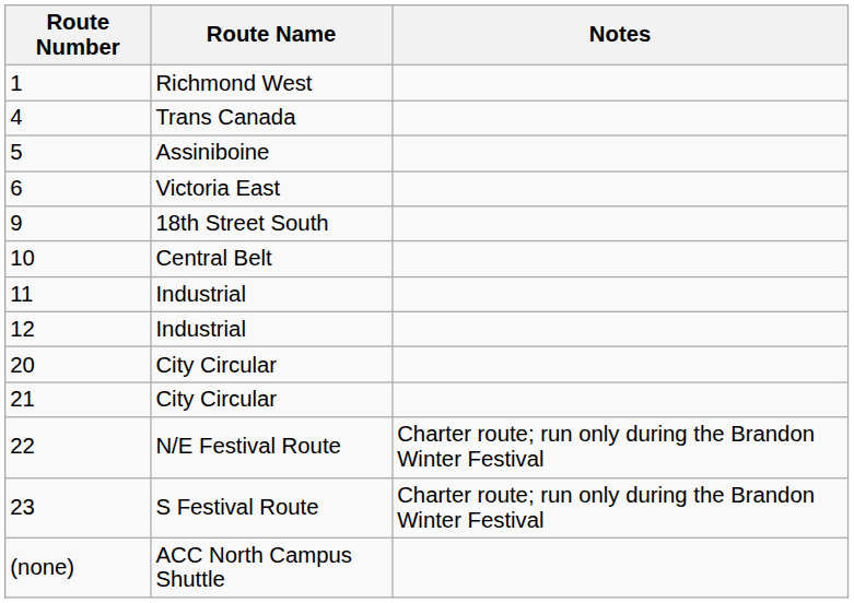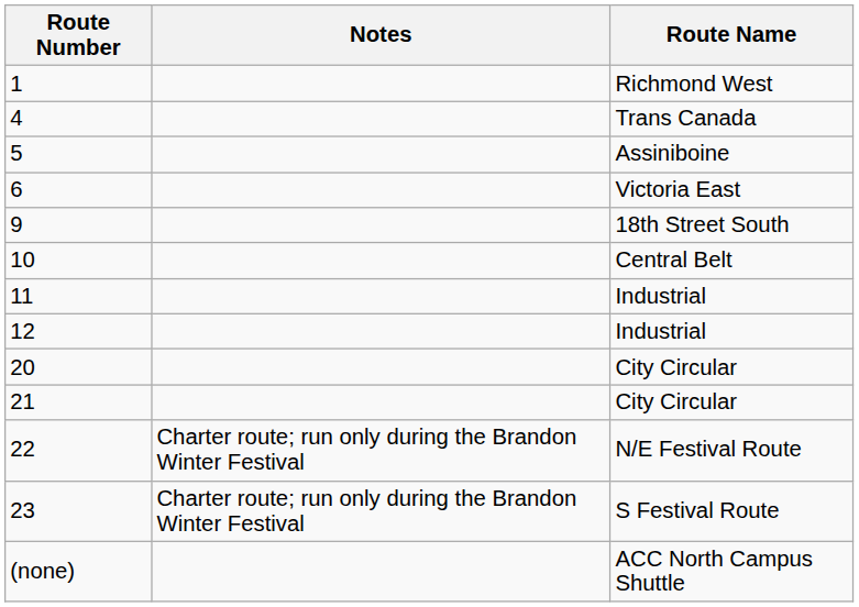 <table class="wikitable">
 <tr>
 <th>Route Number</th>
+<th>Notes</th>
 <th>Route Name</th>
-<th>Notes</th>
 </tr>
 <tr>
 <td>1</td>
+<td></td>
 <td>Richmond West</td>
-<td></td>
 </tr>
 <tr>
 <td>4</td>
+<td></td>
 <td>Trans Canada</td>
-<td></td>
 </tr>
 <tr>
 <td>5</td>
+<td></td>
 <td>Assiniboine</td>
-<td></td>
 </tr>
 <tr>
 <td>6</td>
+<td></td>
 <td>Victoria East</td>
-<td></td>
 </tr>
 <tr>
 <td>9</td>
+<td></td>
 <td>18th Street South</td>
-<td></td>
 </tr>
 <tr>
 <td>10</td>
+<td></td>
 <td>Central Belt</td>
-<td></td>
 </tr>
 <tr>
 <td>11</td>
+<td></td>
 <td>Industrial</td>
-<td></td>
 </tr>
 <tr>
 <td>12</td>
+<td></td>
 <td>Industrial</td>
-<td></td>
 </tr>
 <tr>
 <td>20</td>
+<td></td>
 <td>City Circular</td>
-<td></td>
 </tr>
 <tr>
 <td>21</td>
+<td></td>
 <td>City Circular</td>
-<td></td>
 </tr>
 <tr>
 <td>22</td>
+<td>Charter route; run only during the Brandon Winter Festival</td>
 <td>N/E Festival Route</td>
-<td>Charter route; run only during the Brandon Winter Festival</td>
 </tr>
 <tr>
 <td>23</td>
+<td>Charter route; run only during the Brandon Winter Festival</td>
 <td>S Festival Route</td>
-<td>Charter route; run only during the Brandon Winter Festival</td>
 </tr>
 <tr>
 <td>(none)</td>
+<td></td>
 <td>ACC North Campus Shuttle</td>
-<td></td>
 </tr>
 </table>
